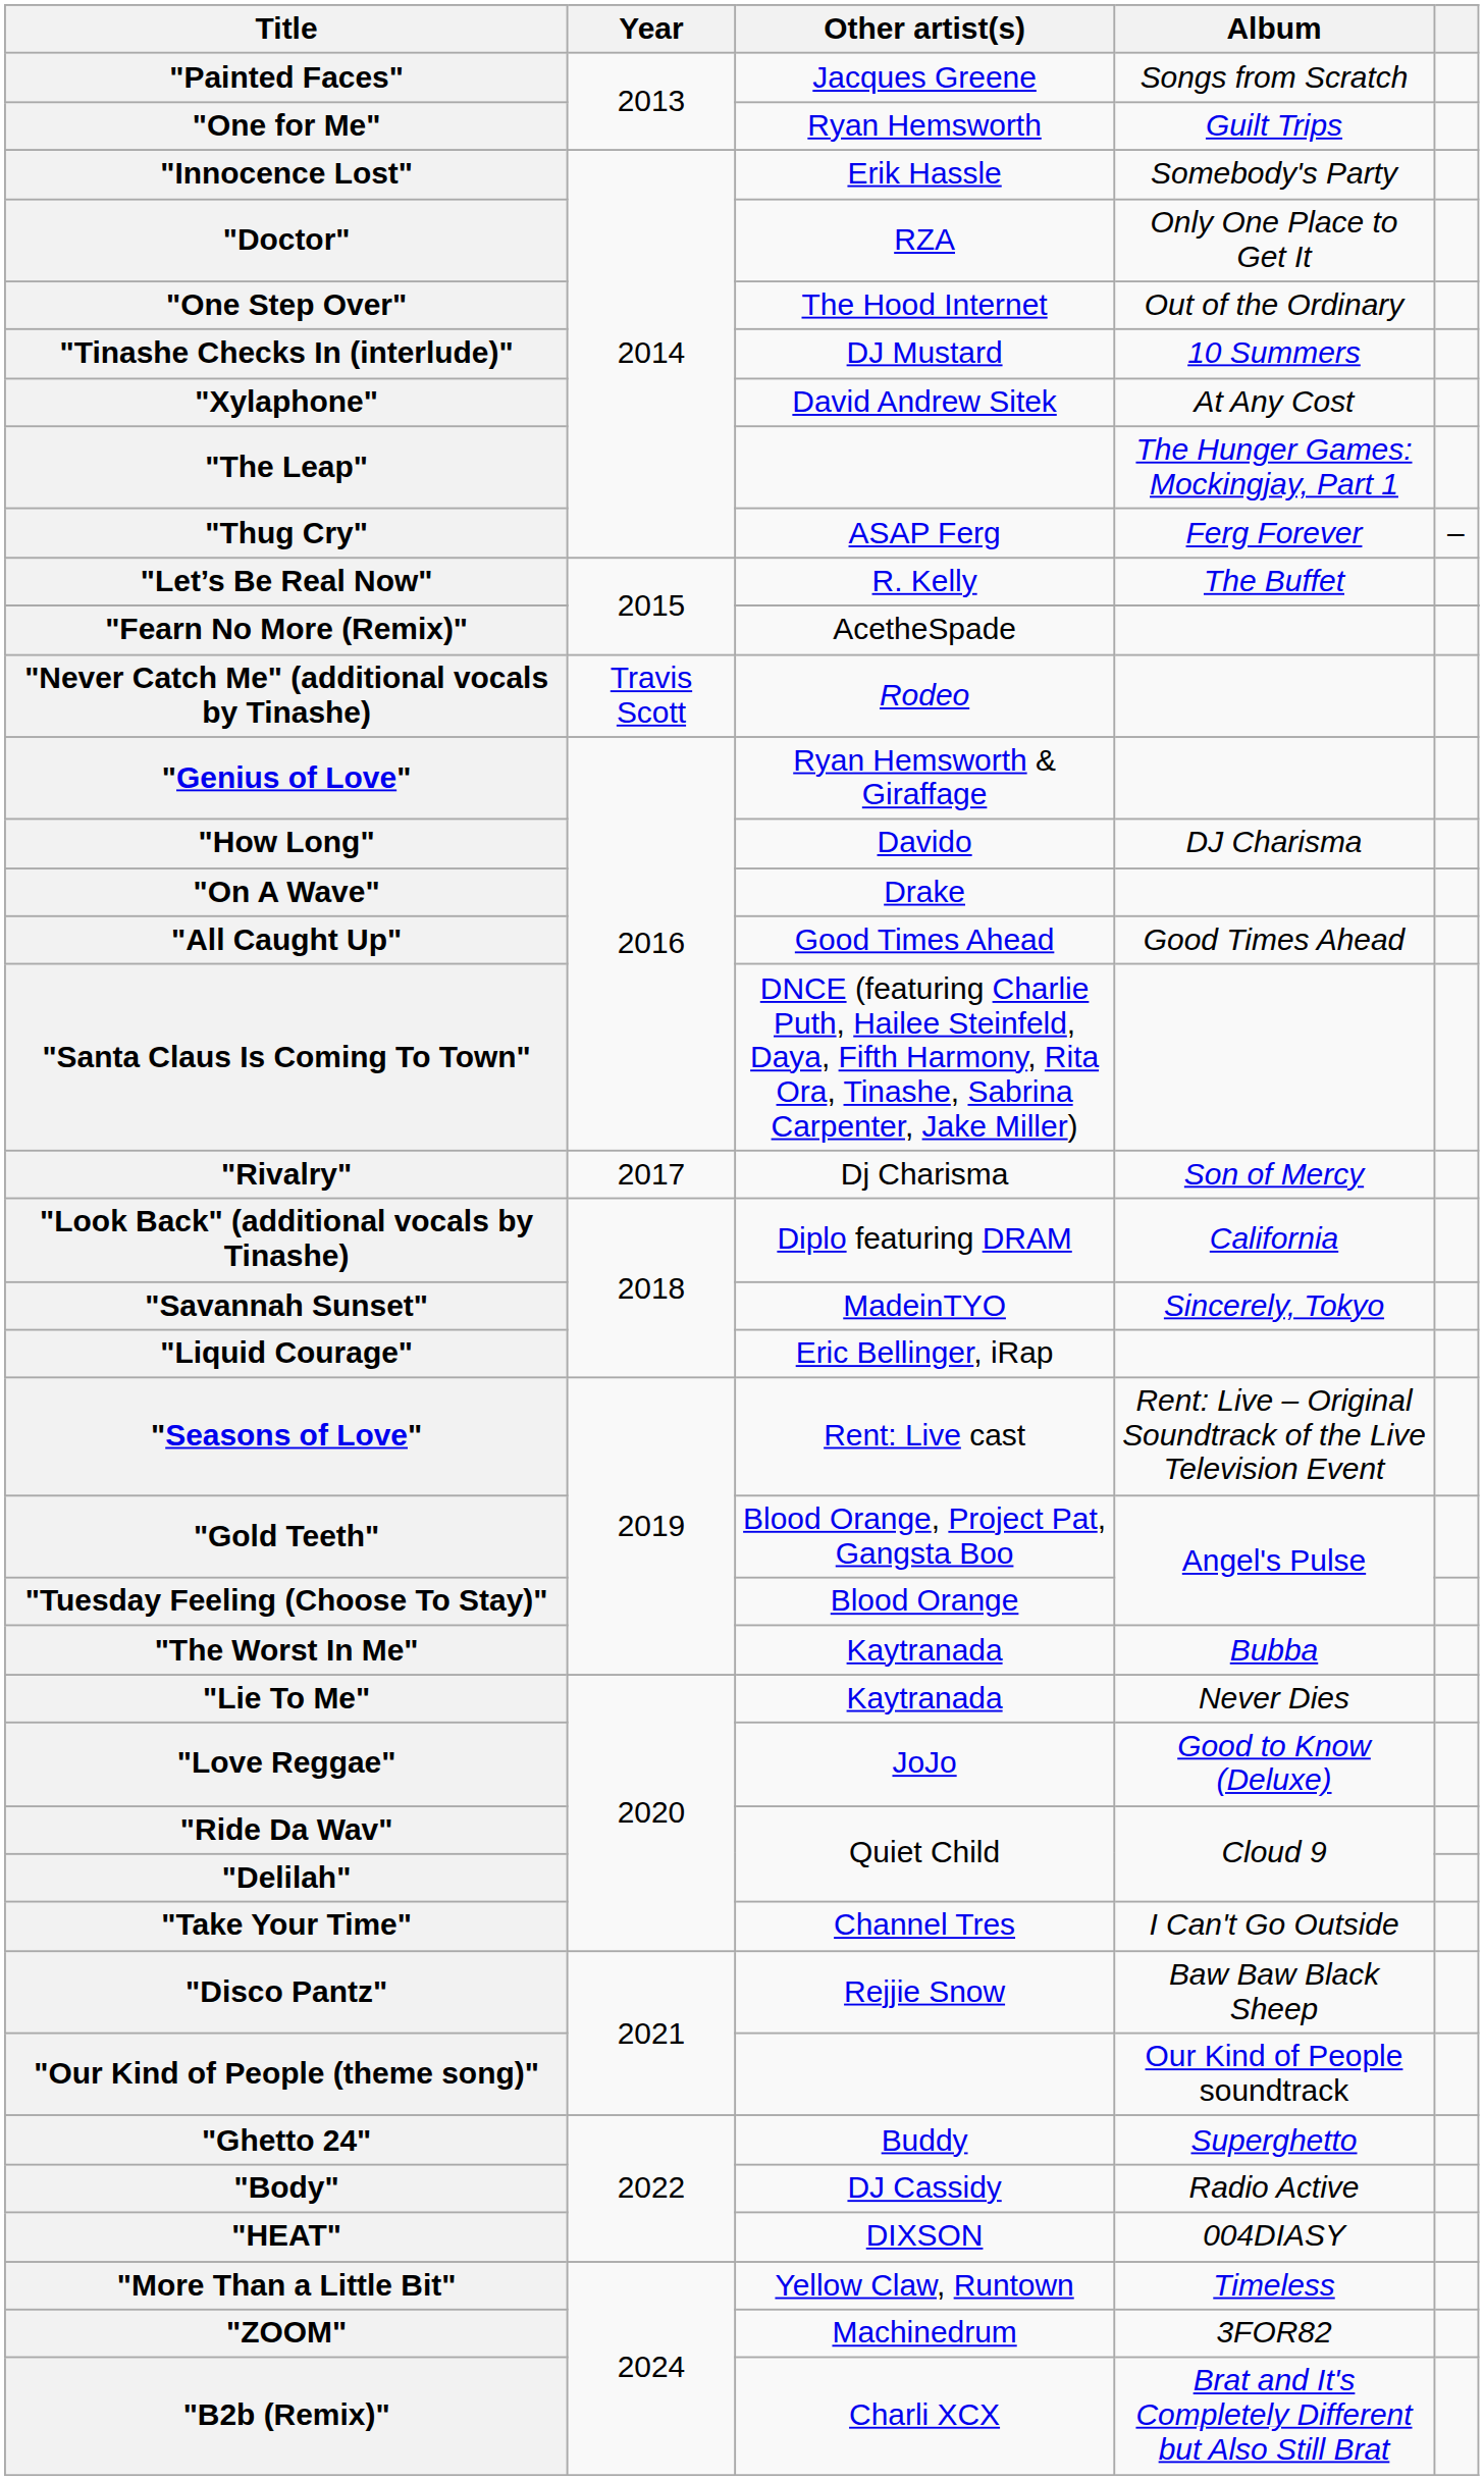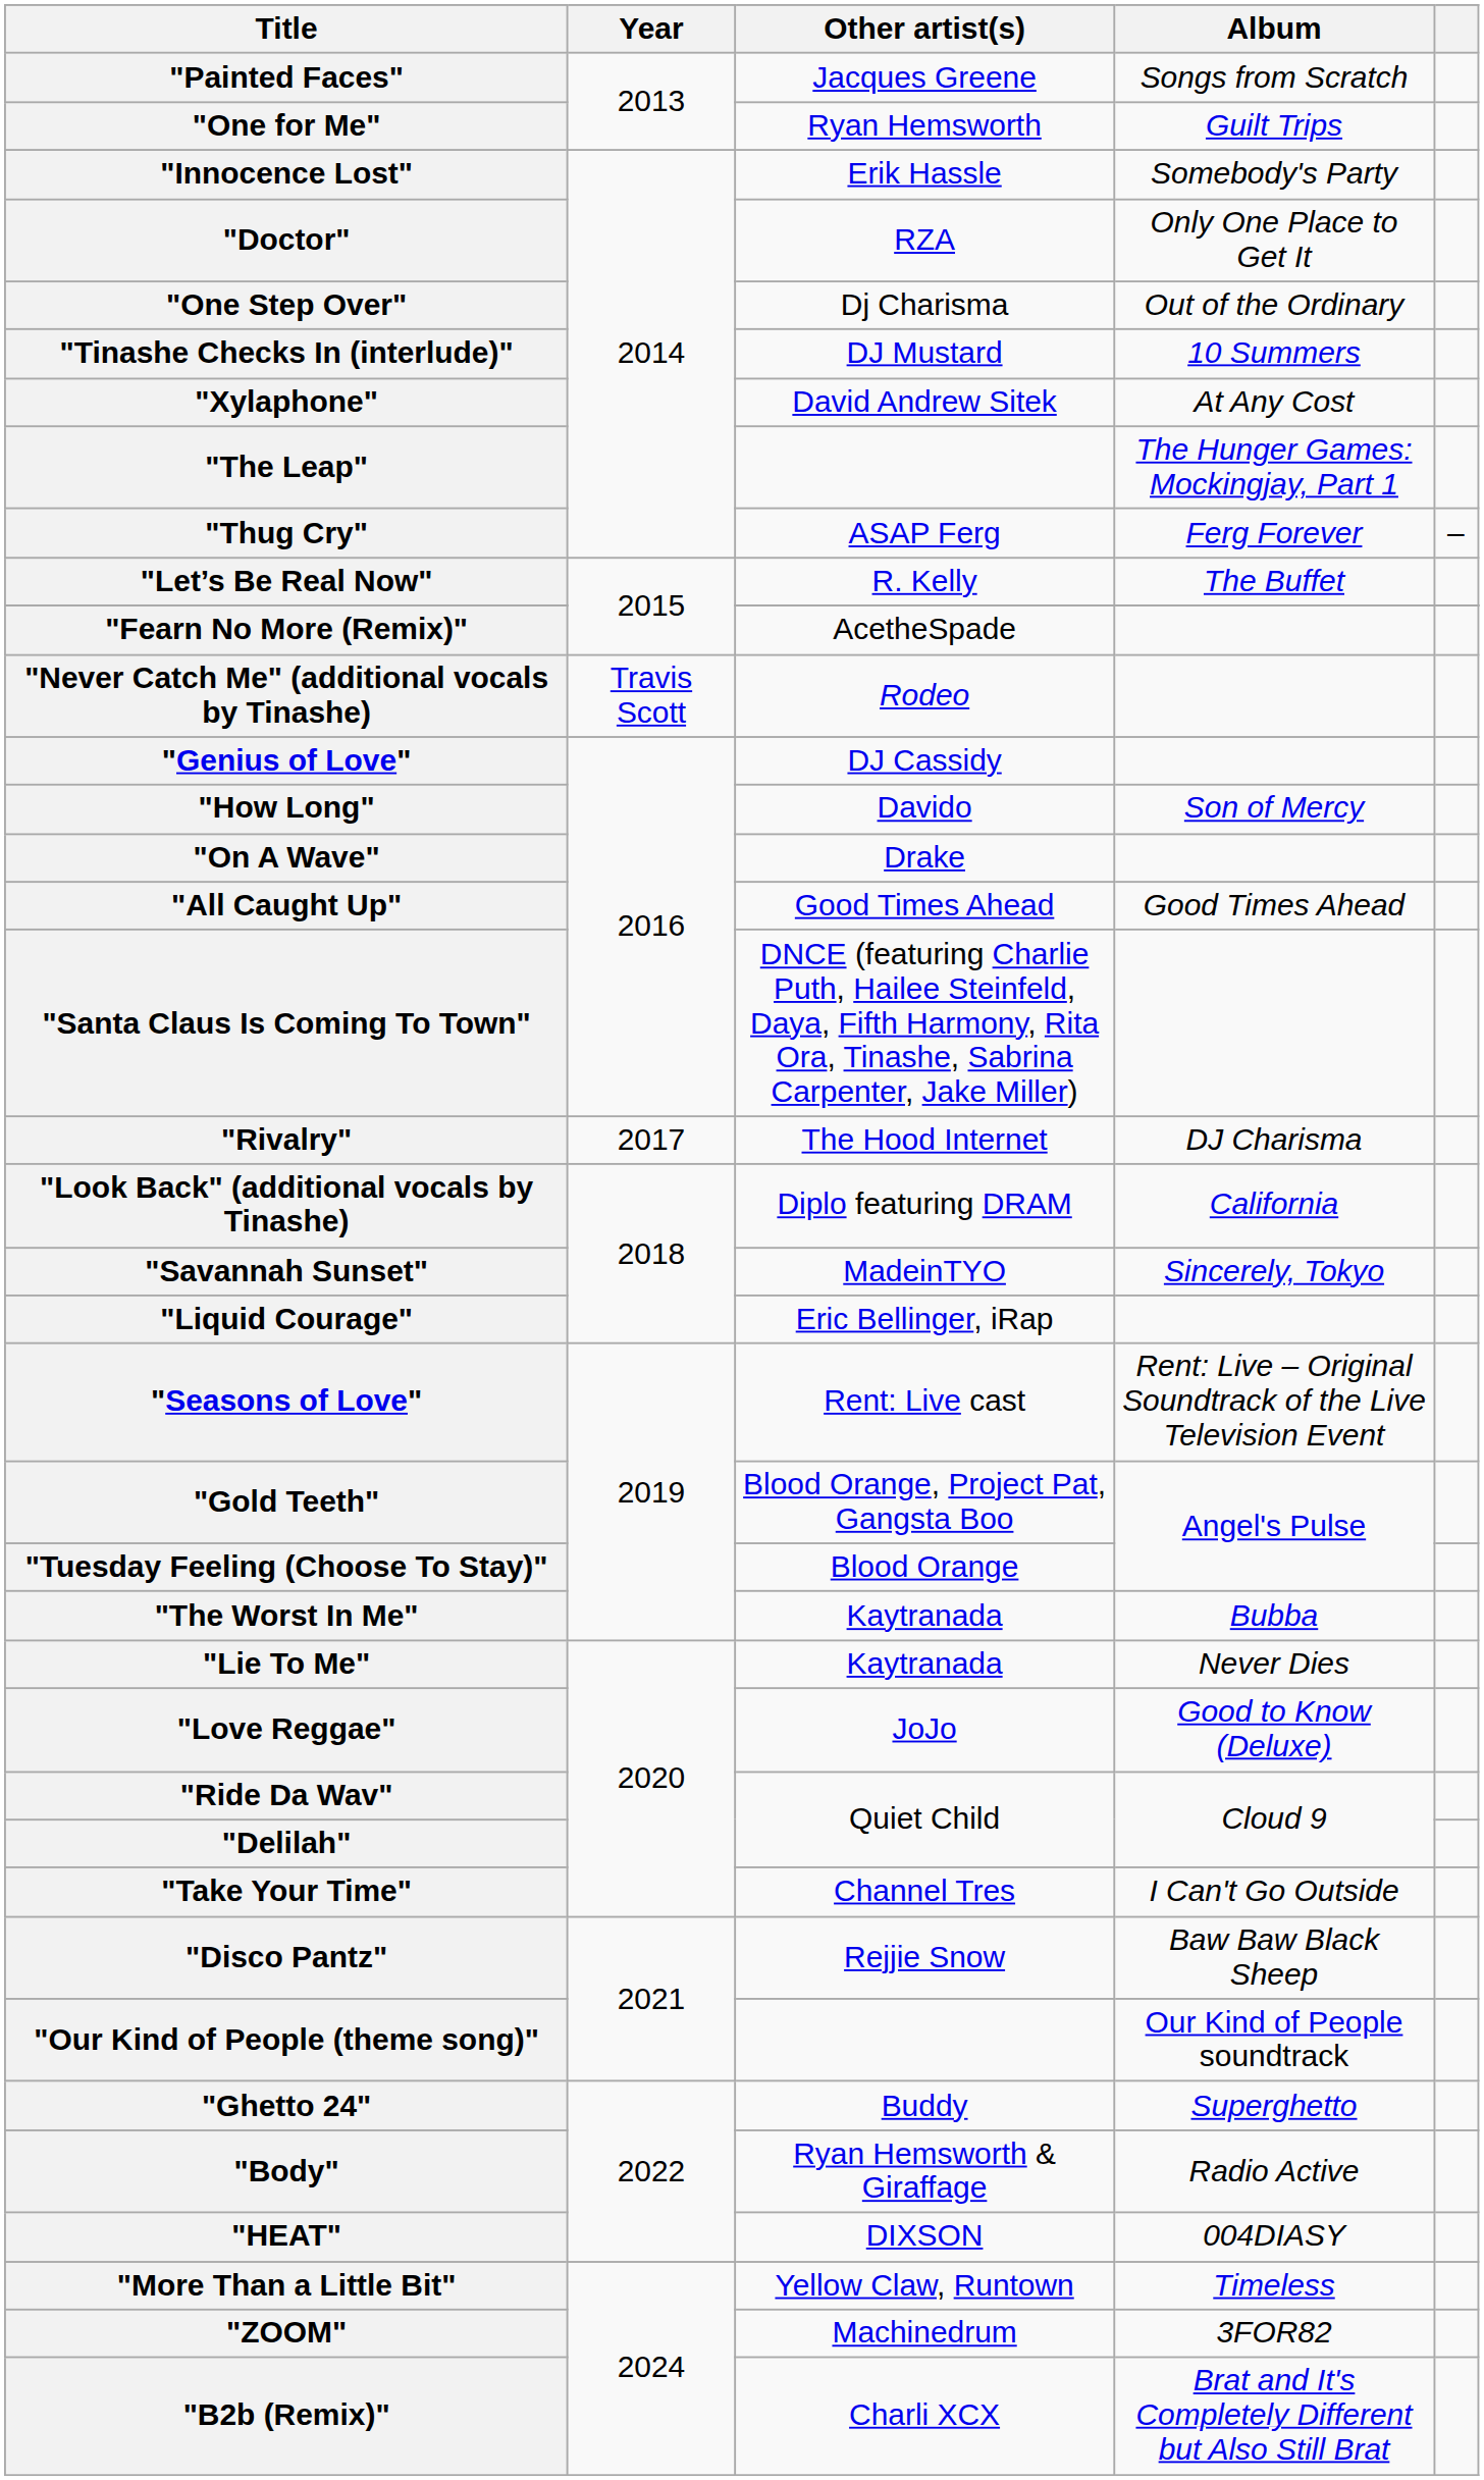 <table class="wikitable plainrowheaders" style="text-align:center;">
 <tr>
 <th scope="col" style="width:18em;">Title</th>
 <th scope="col" style="width:5em;">Year</th>
 <th scope="col" style="width:12em;">Other artist(s)</th>
 <th scope="col" style="width:10em;">Album</th>
 <th scope="col" style="width:1em;" class="unsortable"></th>
 </tr>
 <tr>
 <th scope="row">"Painted Faces"</th>
 <td rowspan="2">2013</td>
 <td><a href='#'>Jacques Greene</a></td>
 <td><em>Songs from Scratch</em></td>
 <td></td>
 </tr>
 <tr>
 <th scope="row">"One for Me"</th>
 <td><a href='#'>Ryan Hemsworth</a></td>
 <td><em><a href='#'>Guilt Trips</a></em></td>
 <td></td>
 </tr>
 <tr>
 <th scope="row">"Innocence Lost"</th>
 <td rowspan="7">2014</td>
 <td><a href='#'>Erik Hassle</a></td>
 <td><em>Somebody's Party</em></td>
 <td></td>
 </tr>
 <tr>
 <th scope="row">"Doctor"</th>
 <td><a href='#'>RZA</a></td>
 <td><em>Only One Place to Get It</em></td>
 <td></td>
 </tr>
 <tr>
 <th scope="row">"One Step Over"</th>
-<td><a href='#'>The Hood Internet</a></td>
+<td>Dj Charisma</td>
 <td><em>Out of the Ordinary</em></td>
 <td></td>
 </tr>
 <tr>
 <th scope="row">"Tinashe Checks In (interlude)"</th>
 <td><a href='#'>DJ Mustard</a></td>
 <td><em><a href='#'>10 Summers</a></em></td>
 <td></td>
 </tr>
 <tr>
 <th scope="row">"Xylaphone"</th>
 <td><a href='#'>David Andrew Sitek</a></td>
 <td><em>At Any Cost</em></td>
 <td></td>
 </tr>
 <tr>
 <th scope="row">"The Leap"</th>
 <td></td>
 <td><em><a href='#'>The Hunger Games: Mockingjay, Part 1</a></em></td>
 <td></td>
 </tr>
 <tr>
 <th scope="row">"Thug Cry"</th>
 <td><a href='#'>ASAP Ferg</a></td>
 <td><em><a href='#'>Ferg Forever</a></em></td>
 <td>–</td>
 </tr>
 <tr>
 <th scope="row">"Let’s Be Real Now"</th>
 <td rowspan="3">2015</td>
 <td><a href='#'>R. Kelly</a></td>
 <td><em><a href='#'>The Buffet</a></em></td>
 <td></td>
 </tr>
 <tr>
 </tr>
 <tr>
 <th scope="row">"Fearn No More (Remix)"</th>
 <td>AcetheSpade</td>
 <td></td>
 <td></td>
 </tr>
 <tr>
 <th scope="row">"Never Catch Me" (additional vocals by Tinashe)</th>
 <td><a href='#'>Travis Scott</a></td>
 <td><em><a href='#'>Rodeo</a></em></td>
 <td></td>
 </tr>
 <tr>
 <th scope="row">"<a href='#'>Genius of Love</a>"</th>
 <td rowspan="5">2016</td>
-<td><a href='#'>Ryan Hemsworth</a> & <a href='#'>Giraffage</a></td>
+<td><a href='#'>DJ Cassidy</a></td>
 <td></td>
 <td></td>
 </tr>
 <tr>
 <th scope="row">"How Long"</th>
 <td><a href='#'>Davido</a></td>
-<td><em>DJ Charisma</em></td>
+<td><em><a href='#'>Son of Mercy</a></em></td>
 <td></td>
 </tr>
 <tr>
 <th scope="row">"On A Wave"</th>
 <td><a href='#'>Drake</a></td>
 <td></td>
 <td></td>
 </tr>
 <tr>
 <th scope="row">"All Caught Up"</th>
 <td><a href='#'>Good Times Ahead</a></td>
 <td><em>Good Times Ahead</em></td>
 <td></td>
 </tr>
 <tr>
 <th scope="row">"Santa Claus Is Coming To Town"</th>
 <td><a href='#'>DNCE</a> (featuring <a href='#'>Charlie Puth</a>, <a href='#'>Hailee Steinfeld</a>, <a href='#'>Daya</a>, <a href='#'>Fifth Harmony</a>, <a href='#'>Rita Ora</a>, <a href='#'>Tinashe</a>, <a href='#'>Sabrina Carpenter</a>, <a href='#'>Jake Miller</a>)</td>
 <td></td>
 <td></td>
 </tr>
 <tr>
 <th scope="row">"Rivalry"</th>
 <td>2017</td>
-<td>Dj Charisma</td>
-<td><em><a href='#'>Son of Mercy</a></em></td>
+<td><a href='#'>The Hood Internet</a></td>
+<td><em>DJ Charisma</em></td>
 <td></td>
 </tr>
 <tr>
 <th scope="row">"Look Back" (additional vocals by Tinashe)</th>
 <td rowspan="3">2018</td>
 <td><a href='#'>Diplo</a> featuring <a href='#'>DRAM</a></td>
 <td><em><a href='#'>California</a></em></td>
 <td></td>
 </tr>
 <tr>
 <th scope="row">"Savannah Sunset"</th>
 <td><a href='#'>MadeinTYO</a></td>
 <td><em><a href='#'>Sincerely, Tokyo</a></em></td>
 <td></td>
 </tr>
 <tr>
 <th scope="row">"Liquid Courage"</th>
 <td><a href='#'>Eric Bellinger</a>, iRap</td>
 <td></td>
 <td></td>
 </tr>
 <tr>
 <th scope="row">"<a href='#'>Seasons of Love</a>"</th>
 <td rowspan="4">2019</td>
 <td><a href='#'>Rent: Live</a> cast</td>
 <td><em>Rent: Live – Original Soundtrack of the Live Television Event</em></td>
 <td></td>
 </tr>
 <tr>
 <th scope="row">"Gold Teeth"</th>
 <td><a href='#'>Blood Orange</a>, <a href='#'>Project Pat</a>, <a href='#'>Gangsta Boo</a></td>
 <td rowspan="2"><a href='#'>Angel's Pulse</a></td>
 <td></td>
 </tr>
 <tr>
 <th scope="row">"Tuesday Feeling (Choose To Stay)"</th>
 <td><a href='#'>Blood Orange</a></td>
 <td></td>
 </tr>
 <tr>
 <th scope="row">"The Worst In Me"</th>
 <td><a href='#'>Kaytranada</a></td>
 <td><em><a href='#'>Bubba</a></em></td>
 <td></td>
 </tr>
 <tr>
 <th scope="row">"Lie To Me"</th>
 <td rowspan="5">2020</td>
 <td><a href='#'>Kaytranada</a></td>
 <td><em>Never Dies</em></td>
 <td></td>
 </tr>
 <tr>
 <th scope="row">"Love Reggae"</th>
 <td><a href='#'>JoJo</a></td>
 <td><em><a href='#'>Good to Know (Deluxe)</a></em></td>
 <td></td>
 </tr>
 <tr>
 <th scope="row">"Ride Da Wav"</th>
 <td rowspan="2">Quiet Child</td>
 <td rowspan="2"><em>Cloud 9</em></td>
 <td></td>
 </tr>
 <tr>
 <th scope="row">"Delilah"</th>
 <td></td>
 </tr>
 <tr>
 <th scope="row">"Take Your Time"</th>
 <td><a href='#'>Channel Tres</a></td>
 <td><em>I Can't Go Outside</em></td>
 <td></td>
 </tr>
 <tr>
 <th scope="row">"Disco Pantz"</th>
 <td rowspan="2">2021</td>
 <td><a href='#'>Rejjie Snow</a></td>
 <td><em>Baw Baw Black Sheep</em></td>
 <td></td>
 </tr>
 <tr>
 <th scope="row">"Our Kind of People (theme song)"</th>
 <td></td>
 <td><a href='#'>Our Kind of People</a> soundtrack</td>
 <td></td>
 </tr>
 <tr>
 <th scope="row">"Ghetto 24"</th>
 <td rowspan="3">2022</td>
 <td><a href='#'>Buddy</a></td>
 <td><em><a href='#'>Superghetto</a></em></td>
 <td></td>
 </tr>
 <tr>
 <th scope="row">"Body"</th>
-<td><a href='#'>DJ Cassidy</a></td>
+<td><a href='#'>Ryan Hemsworth</a> & <a href='#'>Giraffage</a></td>
 <td><em>Radio Active</em></td>
 <td></td>
 </tr>
 <tr>
 <th scope="row">"HEAT"</th>
 <td><a href='#'>DIXSON</a></td>
 <td><em>004DIASY</em></td>
 <td></td>
 </tr>
 <tr>
 <th scope="row">"More Than a Little Bit"</th>
 <td rowspan="3">2024</td>
 <td><a href='#'>Yellow Claw</a>, <a href='#'>Runtown</a></td>
 <td><em><a href='#'>Timeless</a></em></td>
 <td></td>
 </tr>
 <tr>
 <th scope="row">"ZOOM"</th>
 <td><a href='#'>Machinedrum</a></td>
 <td><em>3FOR82</em></td>
 <td></td>
 </tr>
 <tr>
 <th scope="row">"B2b (Remix)"</th>
 <td><a href='#'>Charli XCX</a></td>
 <td><em><a href='#'>Brat and It's Completely Different but Also Still Brat</a></em></td>
 <td></td>
 </tr>
 <tr>
 </tr>
 </table>
